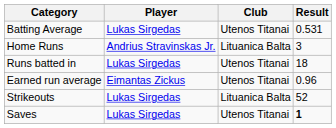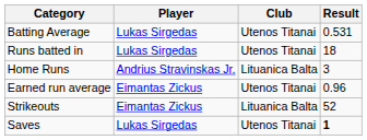 <table class="wikitable">
 <tr>
 <th>Category</th>
 <th>Player</th>
 <th>Club</th>
 <th>Result</th>
 </tr>
 <tr>
 <td>Batting Average</td>
 <td><a href='#'>Lukas Sirgedas</a></td>
 <td>Utenos Titanai</td>
 <td>0.531</td>
 </tr>
 <tr>
+<td>Runs batted in</td>
+<td><a href='#'>Lukas Sirgedas</a></td>
+<td>Utenos Titanai</td>
+<td>18</td>
+</tr>
+<tr>
 <td>Home Runs</td>
 <td><a href='#'>Andrius Stravinskas Jr.</a></td>
 <td>Lituanica Balta</td>
 <td>3</td>
-</tr>
-<tr>
-<td>Runs batted in</td>
-<td><a href='#'>Lukas Sirgedas</a></td>
-<td>Utenos Titanai</td>
-<td>18</td>
 </tr>
 <tr>
 <td>Earned run average</td>
 <td><a href='#'>Eimantas Zickus</a></td>
 <td>Utenos Titanai</td>
 <td>0.96</td>
 </tr>
 <tr>
 <td>Strikeouts</td>
-<td><a href='#'>Lukas Sirgedas</a></td>
+<td><a href='#'>Eimantas Zickus</a></td>
 <td>Lituanica Balta</td>
 <td>52</td>
 </tr>
 <tr>
 <td>Saves</td>
 <td><a href='#'>Lukas Sirgedas</a></td>
 <td>Utenos Titanai</td>
 <td><strong>1</strong></td>
 </tr>
 </table>
